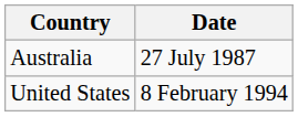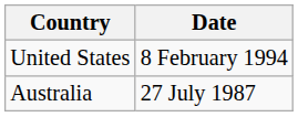 <table class="wikitable">
 <tr>
 <th>Country</th>
 <th>Date</th>
 </tr>
 <tr>
+<td>United States</td>
+<td>8 February 1994</td>
+</tr>
+<tr>
 <td>Australia</td>
 <td>27 July 1987</td>
 </tr>
-<tr>
-<td>United States</td>
-<td>8 February 1994</td>
-</tr>
 </table>
